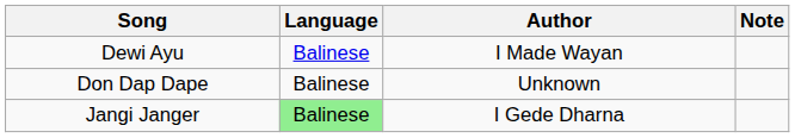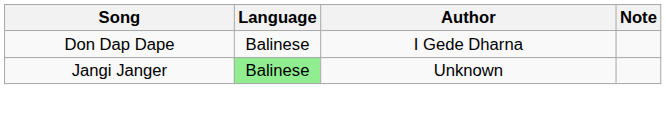 <table class="wikitable" style="width:50%;text-align:center">
 <tr>
 <th style="width:35%">Song</th>
 <th style="width:10%">Language</th>
 <th style="width:45%">Author</th>
 <th style="width:5%">Note</th>
 </tr>
 <tr>
-<td>Dewi Ayu</td>
-<td><a href='#'>Balinese</a></td>
-<td>I Made Wayan</td>
-<td></td>
-</tr>
-<tr>
 <td>Don Dap Dape</td>
 <td>Balinese</td>
-<td>Unknown</td>
+<td>I Gede Dharna</td>
 <td></td>
 </tr>
 <tr>
 <td>Jangi Janger</td>
 <td style="background: lightgreen;">Balinese</td>
-<td>I Gede Dharna</td>
+<td>Unknown</td>
 <td></td>
 </tr>
 </table>
